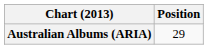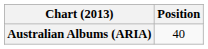 <table class="wikitable plainrowheaders" style="text-align:center">
 <tr>
 <th scope="col">Chart (2013)</th>
 <th scope="col">Position</th>
 </tr>
 <tr>
 <th scope="row">Australian Albums (ARIA)</th>
-<td>29</td>
+<td>40</td>
 </tr>
 </table>
